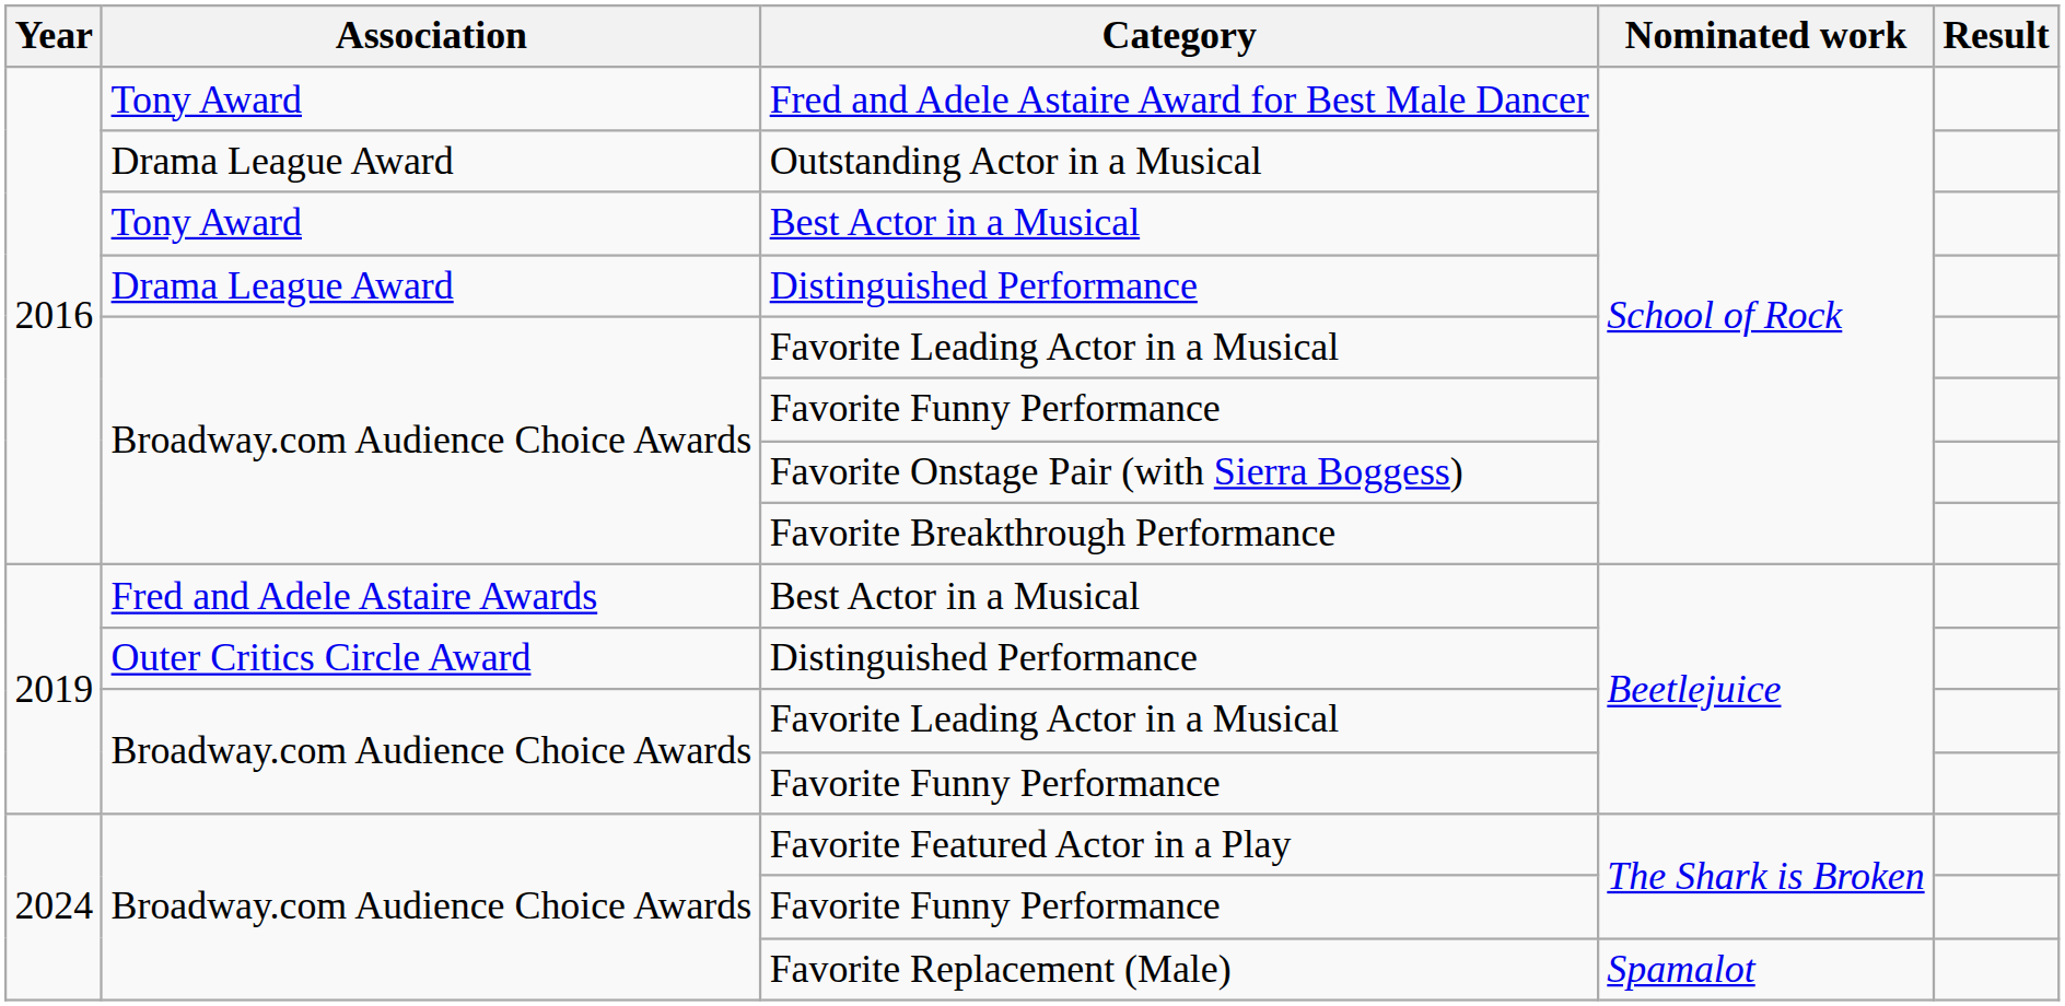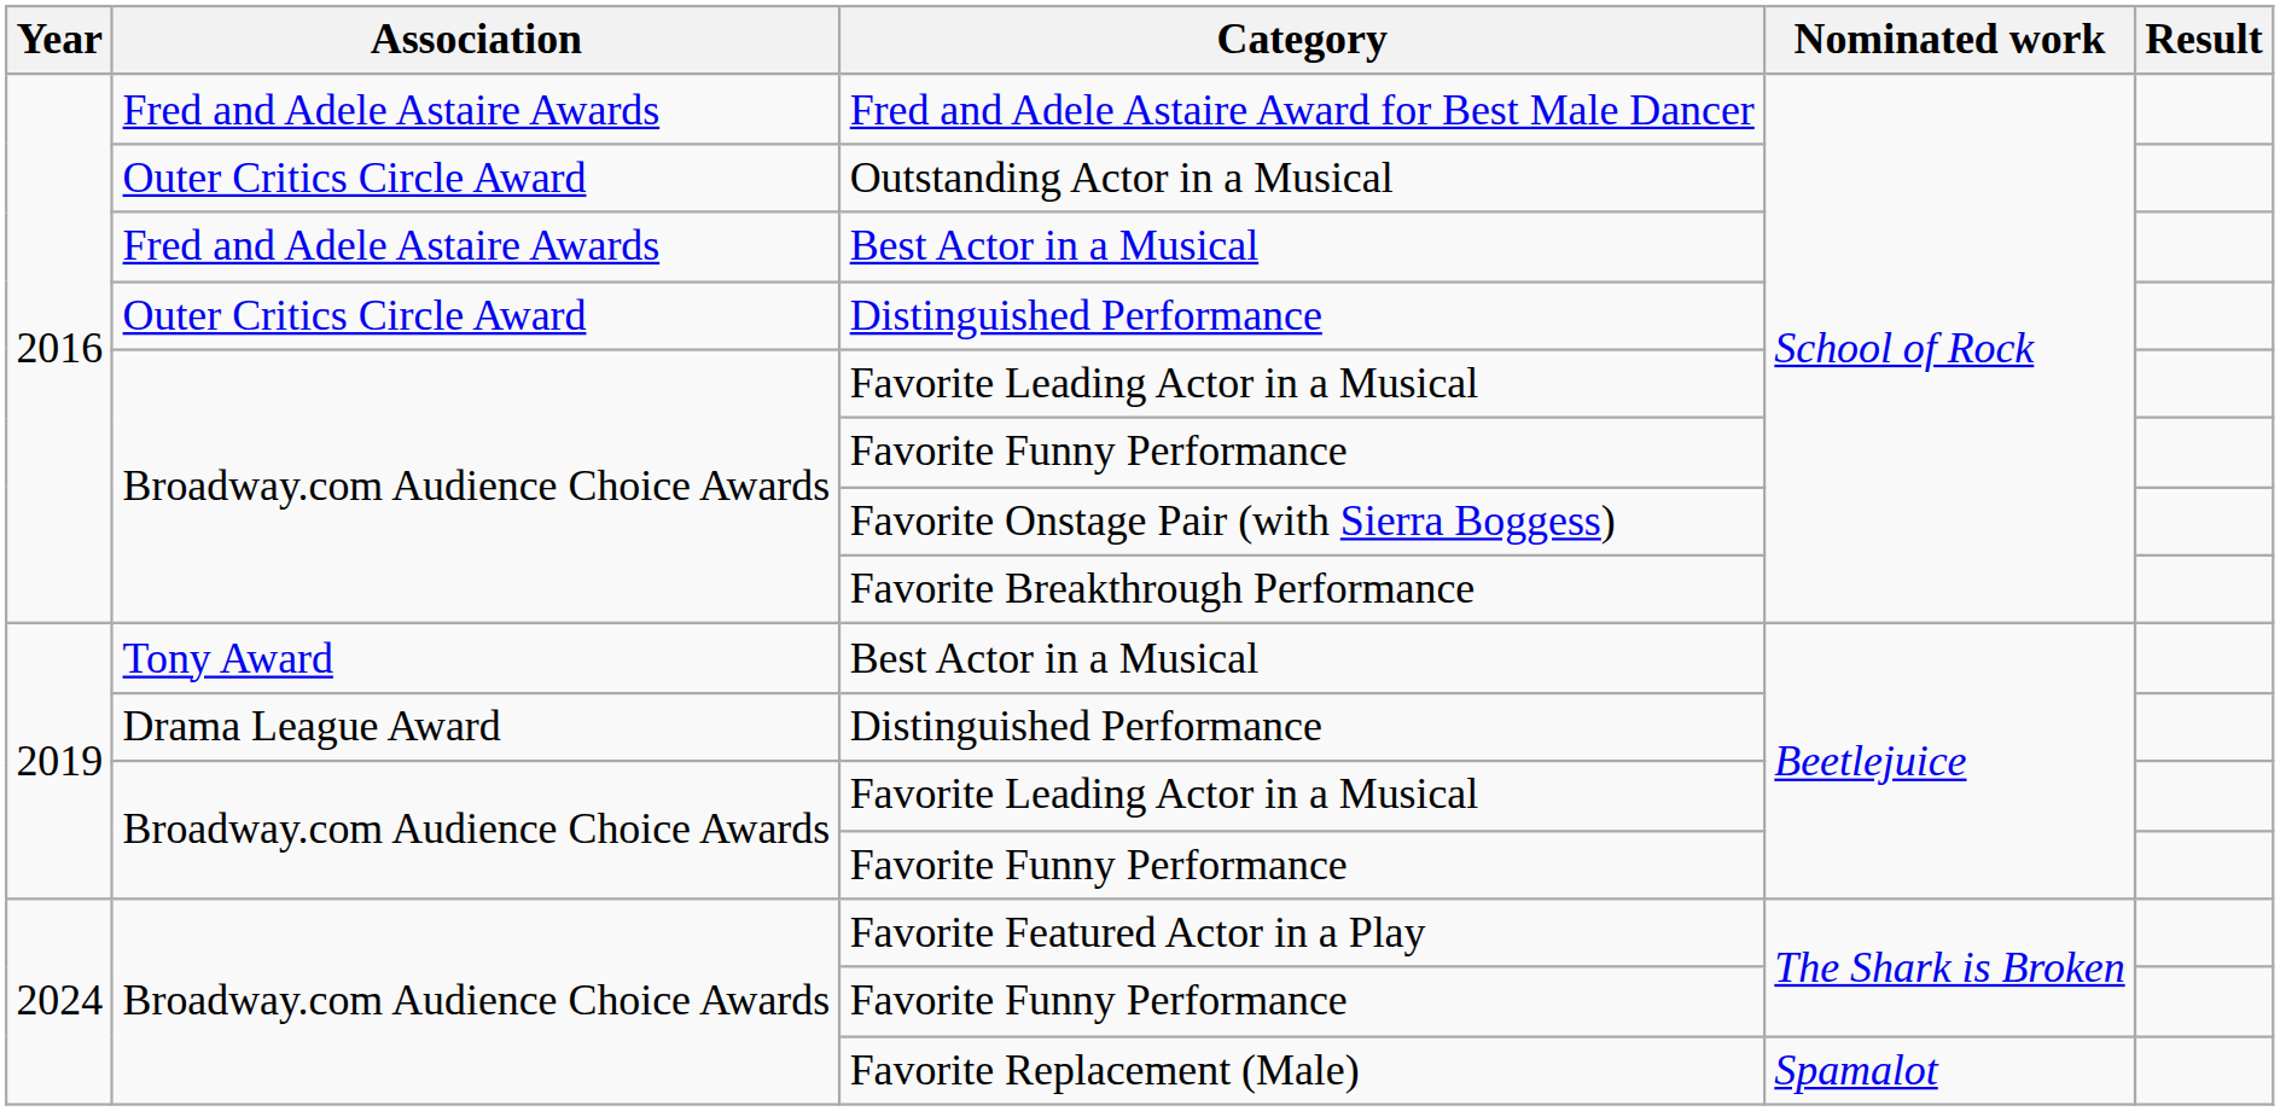 <table class="wikitable">
 <tr>
 <th>Year</th>
 <th>Association</th>
 <th>Category</th>
 <th>Nominated work</th>
 <th>Result</th>
 </tr>
 <tr>
 <td rowspan="8">2016</td>
-<td><a href='#'>Tony Award</a></td>
+<td><a href='#'>Fred and Adele Astaire Awards</a></td>
 <td><a href='#'>Fred and Adele Astaire Award for Best Male Dancer</a></td>
 <td rowspan="8"><a href='#'><em>School of Rock</em></a></td>
 <td></td>
 </tr>
 <tr>
-<td>Drama League Award</td>
+<td><a href='#'>Outer Critics Circle Award</a></td>
 <td Outer Critics Circle Award for Outstanding Actor in a Musical>Outstanding Actor in a Musical</td>
 <td></td>
 </tr>
 <tr>
-<td><a href='#'>Tony Award</a></td>
+<td><a href='#'>Fred and Adele Astaire Awards</a></td>
 <td><a href='#'>Best Actor in a Musical</a></td>
 <td></td>
 </tr>
 <tr>
-<td><a href='#'>Drama League Award</a></td>
+<td><a href='#'>Outer Critics Circle Award</a></td>
 <td><a href='#'>Distinguished Performance</a></td>
 <td></td>
 </tr>
 <tr>
 <td rowspan="4">Broadway.com Audience Choice Awards</td>
 <td>Favorite Leading Actor in a Musical</td>
 <td></td>
 </tr>
 <tr>
 <td>Favorite Funny Performance</td>
 <td></td>
 </tr>
 <tr>
 <td>Favorite Onstage Pair (with <a href='#'>Sierra Boggess</a>)</td>
 <td></td>
 </tr>
 <tr>
 <td>Favorite Breakthrough Performance</td>
 <td></td>
 </tr>
 <tr>
 <td rowspan="4">2019</td>
-<td><a href='#'>Fred and Adele Astaire Awards</a></td>
+<td><a href='#'>Tony Award</a></td>
 <td>Best Actor in a Musical</td>
 <td rowspan="4"><a href='#'><em>Beetlejuice</em></a></td>
 <td></td>
 </tr>
 <tr>
-<td><a href='#'>Outer Critics Circle Award</a></td>
+<td>Drama League Award</td>
 <td>Distinguished Performance</td>
 <td></td>
 </tr>
 <tr>
 <td rowspan="2">Broadway.com Audience Choice Awards</td>
 <td>Favorite Leading Actor in a Musical</td>
 <td></td>
 </tr>
 <tr>
 <td>Favorite Funny Performance</td>
 <td></td>
 </tr>
 <tr>
 <td rowspan="3">2024</td>
 <td rowspan="3">Broadway.com Audience Choice Awards</td>
 <td>Favorite Featured Actor in a Play</td>
 <td rowspan="2"><em><a href='#'>The Shark is Broken</a></em></td>
 <td></td>
 </tr>
 <tr>
 <td>Favorite Funny Performance</td>
 <td></td>
 </tr>
 <tr>
 <td>Favorite Replacement (Male)</td>
 <td><em><a href='#'>Spamalot</a></em></td>
 <td></td>
 </tr>
 </table>
